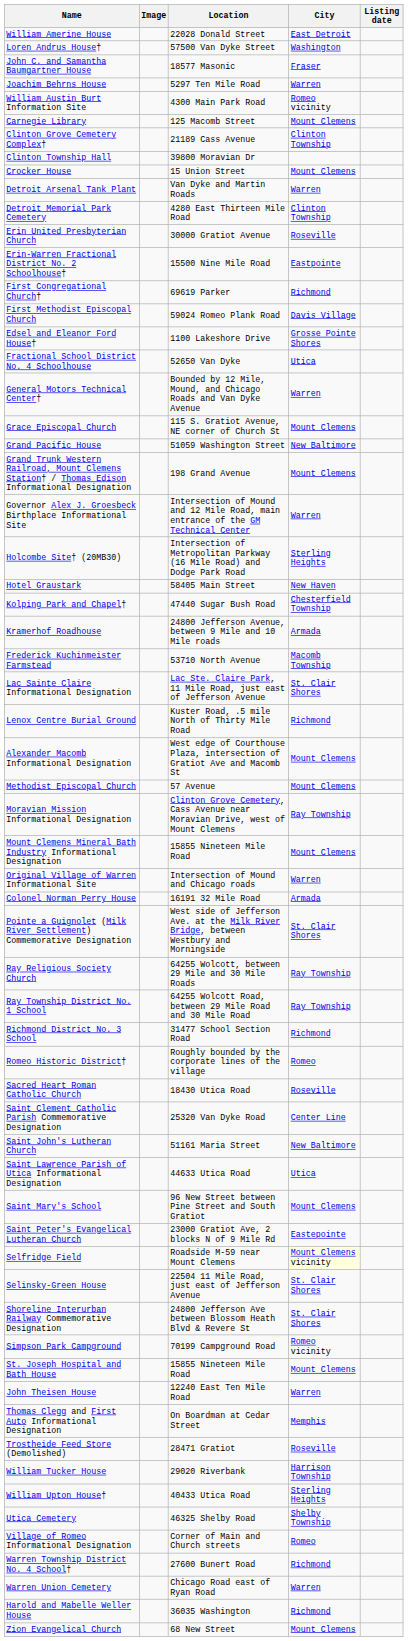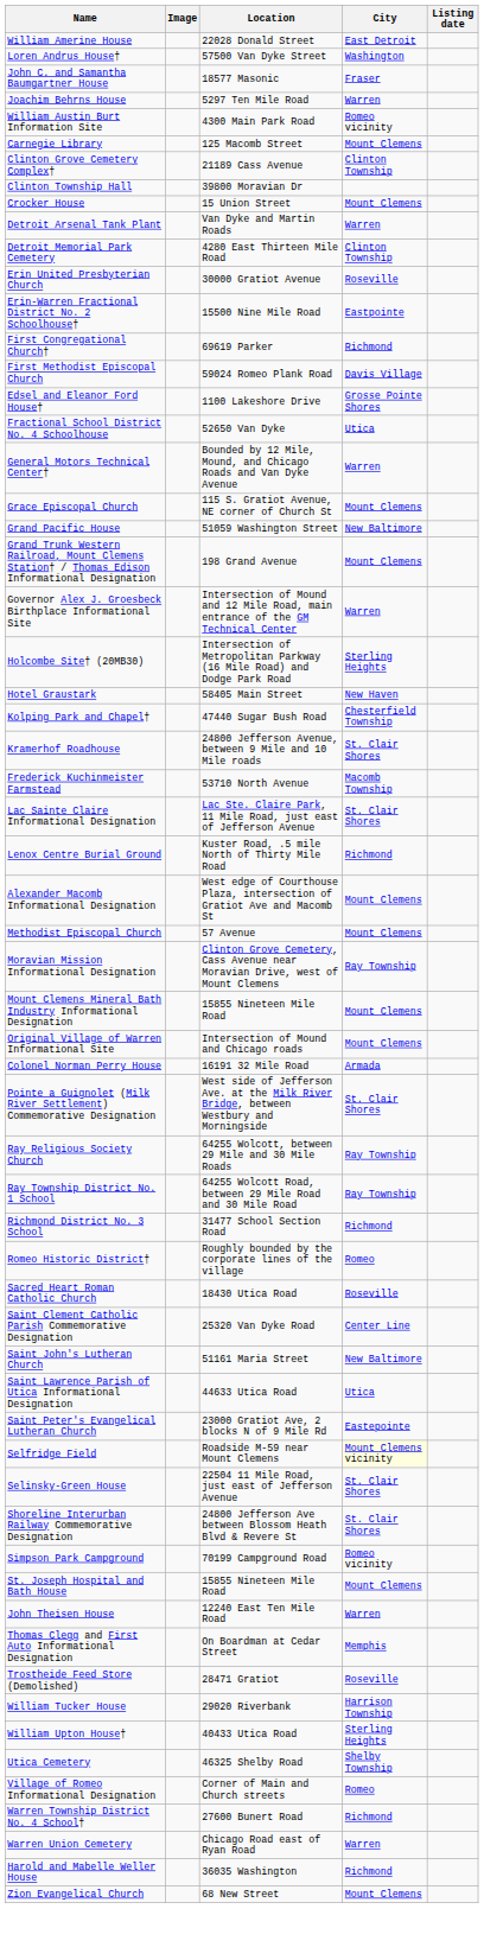 <table class="wikitable sortable" style="width:100%">
 <tr>
 <th>Name</th>
 <th>Image</th>
 <th>Location</th>
 <th>City</th>
 <th>Listing date</th>
 </tr>
 <tr>
 <td><a href='#'>William Amerine House</a></td>
 <td></td>
 <td>22028 Donald Street</td>
 <td><a href='#'>East Detroit</a></td>
 <td></td>
 </tr>
 <tr>
 <td><a href='#'>Loren Andrus House</a>†</td>
 <td></td>
 <td>57500 Van Dyke Street</td>
 <td><a href='#'>Washington</a></td>
 <td></td>
 </tr>
 <tr>
 <td><a href='#'>John C. and Samantha Baumgartner House</a></td>
 <td></td>
 <td>18577 Masonic</td>
 <td><a href='#'>Fraser</a></td>
 <td></td>
 </tr>
 <tr>
 <td><a href='#'>Joachim Behrns House</a></td>
 <td></td>
 <td>5297 Ten Mile Road</td>
 <td><a href='#'>Warren</a></td>
 <td></td>
 </tr>
 <tr>
 <td><a href='#'>William Austin Burt</a> Information Site</td>
 <td></td>
 <td>4300 Main Park Road</td>
 <td><a href='#'>Romeo</a> vicinity</td>
 <td></td>
 </tr>
 <tr>
 <td><a href='#'>Carnegie Library</a></td>
 <td></td>
 <td>125 Macomb Street</td>
 <td><a href='#'>Mount Clemens</a></td>
 <td></td>
 </tr>
 <tr>
 <td><a href='#'>Clinton Grove Cemetery Complex</a>†</td>
 <td></td>
 <td>21189 Cass Avenue</td>
 <td><a href='#'>Clinton Township</a></td>
 <td></td>
 </tr>
 <tr>
 <td><a href='#'>Clinton Township Hall</a></td>
 <td></td>
 <td>39800 Moravian Dr</td>
 <td></td>
 <td></td>
 </tr>
 <tr>
 <td><a href='#'>Crocker House</a></td>
 <td></td>
 <td>15 Union Street</td>
 <td><a href='#'>Mount Clemens</a></td>
 <td></td>
 </tr>
 <tr>
 <td><a href='#'>Detroit Arsenal Tank Plant</a></td>
 <td></td>
 <td>Van Dyke and Martin Roads</td>
 <td><a href='#'>Warren</a></td>
 <td></td>
 </tr>
 <tr>
 <td><a href='#'>Detroit Memorial Park Cemetery</a></td>
 <td></td>
 <td>4280 East Thirteen Mile Road</td>
 <td><a href='#'>Clinton Township</a></td>
 <td></td>
 </tr>
 <tr>
 <td><a href='#'>Erin United Presbyterian Church</a></td>
 <td></td>
 <td>30000 Gratiot Avenue</td>
 <td><a href='#'>Roseville</a></td>
 <td></td>
 </tr>
 <tr>
 <td><a href='#'>Erin-Warren Fractional District No. 2 Schoolhouse</a>†</td>
 <td></td>
 <td>15500 Nine Mile Road</td>
 <td><a href='#'>Eastpointe</a></td>
 <td></td>
 </tr>
 <tr>
 <td><a href='#'>First Congregational Church</a>†</td>
 <td></td>
 <td>69619 Parker</td>
 <td><a href='#'>Richmond</a></td>
 <td></td>
 </tr>
 <tr>
 <td><a href='#'>First Methodist Episcopal Church</a></td>
 <td></td>
 <td>59024 Romeo Plank Road</td>
 <td><a href='#'>Davis Village</a></td>
 <td></td>
 </tr>
 <tr>
 <td><a href='#'>Edsel and Eleanor Ford House</a>†</td>
 <td></td>
 <td>1100 Lakeshore Drive</td>
 <td><a href='#'>Grosse Pointe Shores</a></td>
 <td></td>
 </tr>
 <tr>
 <td><a href='#'>Fractional School District No. 4 Schoolhouse</a></td>
 <td></td>
 <td>52650 Van Dyke</td>
 <td><a href='#'>Utica</a></td>
 <td></td>
 </tr>
 <tr>
 <td><a href='#'>General Motors Technical Center</a>†</td>
 <td></td>
 <td>Bounded by 12 Mile, Mound, and Chicago Roads and Van Dyke Avenue</td>
 <td><a href='#'>Warren</a></td>
 <td></td>
 </tr>
 <tr>
 <td><a href='#'>Grace Episcopal Church</a></td>
 <td></td>
 <td>115 S. Gratiot Avenue, NE corner of Church St</td>
 <td><a href='#'>Mount Clemens</a></td>
 <td></td>
 </tr>
 <tr>
 <td><a href='#'>Grand Pacific House</a></td>
 <td></td>
 <td>51059 Washington Street</td>
 <td><a href='#'>New Baltimore</a></td>
 <td></td>
 </tr>
 <tr>
 <td><a href='#'>Grand Trunk Western Railroad, Mount Clemens Station</a>† / <a href='#'>Thomas Edison</a> Informational Designation</td>
 <td></td>
 <td>198 Grand Avenue</td>
 <td><a href='#'>Mount Clemens</a></td>
 <td></td>
 </tr>
 <tr>
 <td>Governor <a href='#'>Alex J. Groesbeck</a> Birthplace Informational Site</td>
 <td></td>
 <td>Intersection of Mound and 12 Mile Road, main entrance of the <a href='#'>GM Technical Center</a></td>
 <td><a href='#'>Warren</a></td>
 <td></td>
 </tr>
 <tr>
 <td><a href='#'>Holcombe Site</a>† (20MB30)</td>
 <td></td>
 <td>Intersection of Metropolitan Parkway (16 Mile Road) and Dodge Park Road</td>
 <td><a href='#'>Sterling Heights</a></td>
 <td></td>
 </tr>
 <tr>
 <td><a href='#'>Hotel Graustark</a></td>
 <td></td>
 <td>58405 Main Street</td>
 <td><a href='#'>New Haven</a></td>
 <td></td>
 </tr>
 <tr>
 <td><a href='#'>Kolping Park and Chapel</a>†</td>
 <td></td>
 <td>47440 Sugar Bush Road</td>
 <td><a href='#'>Chesterfield Township</a></td>
 <td></td>
 </tr>
 <tr>
 <td><a href='#'>Kramerhof Roadhouse</a></td>
 <td></td>
 <td>24800 Jefferson Avenue, between 9 Mile and 10 Mile roads</td>
-<td><a href='#'>Armada</a></td>
+<td><a href='#'>St. Clair Shores</a></td>
 <td></td>
 </tr>
 <tr>
 <td><a href='#'>Frederick Kuchinmeister Farmstead</a></td>
 <td></td>
 <td>53710 North Avenue</td>
 <td><a href='#'>Macomb Township</a></td>
 <td></td>
 </tr>
 <tr>
 <td><a href='#'>Lac Sainte Claire</a> Informational Designation</td>
 <td></td>
 <td><a href='#'>Lac Ste. Claire Park</a>, 11 Mile Road, just east of Jefferson Avenue</td>
 <td><a href='#'>St. Clair Shores</a></td>
 <td></td>
 </tr>
 <tr>
 <td><a href='#'>Lenox Centre Burial Ground</a></td>
 <td></td>
 <td>Kuster Road, .5 mile North of Thirty Mile Road</td>
 <td><a href='#'>Richmond</a></td>
 <td></td>
 </tr>
 <tr>
 <td><a href='#'>Alexander Macomb</a> Informational Designation</td>
 <td></td>
 <td>West edge of Courthouse Plaza, intersection of Gratiot Ave and Macomb St</td>
 <td><a href='#'>Mount Clemens</a></td>
 <td></td>
 </tr>
 <tr>
 <td><a href='#'>Methodist Episcopal Church</a></td>
 <td></td>
 <td>57 Avenue</td>
 <td><a href='#'>Mount Clemens</a></td>
 <td></td>
 </tr>
 <tr>
 <td><a href='#'>Moravian Mission</a> Informational Designation</td>
 <td></td>
 <td><a href='#'>Clinton Grove Cemetery</a>, Cass Avenue near Moravian Drive, west of Mount Clemens</td>
 <td><a href='#'>Ray Township</a></td>
 <td></td>
 </tr>
 <tr>
 <td><a href='#'>Mount Clemens Mineral Bath Industry</a> Informational Designation</td>
 <td></td>
 <td>15855 Nineteen Mile Road</td>
 <td><a href='#'>Mount Clemens</a></td>
 <td></td>
 </tr>
 <tr>
 <td><a href='#'>Original Village of Warren</a> Informational Site</td>
 <td></td>
 <td>Intersection of Mound and Chicago roads</td>
-<td><a href='#'>Warren</a></td>
+<td><a href='#'>Mount Clemens</a></td>
 <td></td>
 </tr>
 <tr>
 <td><a href='#'>Colonel Norman Perry House</a></td>
 <td></td>
 <td>16191 32 Mile Road</td>
 <td><a href='#'>Armada</a></td>
 <td></td>
 </tr>
 <tr>
 <td><a href='#'>Pointe a Guignolet</a> (<a href='#'>Milk River Settlement</a>) Commemorative Designation</td>
 <td></td>
 <td>West side of Jefferson Ave. at the <a href='#'>Milk River Bridge</a>, between Westbury and Morningside</td>
 <td><a href='#'>St. Clair Shores</a></td>
 <td></td>
 </tr>
 <tr>
 <td><a href='#'>Ray Religious Society Church</a></td>
 <td></td>
 <td>64255 Wolcott, between 29 Mile and 30 Mile Roads</td>
 <td><a href='#'>Ray Township</a></td>
 <td></td>
 </tr>
 <tr>
 <td><a href='#'>Ray Township District No. 1 School</a></td>
 <td></td>
 <td>64255 Wolcott Road, between 29 Mile Road and 30 Mile Road</td>
 <td><a href='#'>Ray Township</a></td>
 <td></td>
 </tr>
 <tr>
 <td><a href='#'>Richmond District No. 3 School</a></td>
 <td></td>
 <td>31477 School Section Road</td>
 <td><a href='#'>Richmond</a></td>
 <td></td>
 </tr>
 <tr>
 <td><a href='#'>Romeo Historic District</a>†</td>
 <td></td>
 <td>Roughly bounded by the corporate lines of the village</td>
 <td><a href='#'>Romeo</a></td>
 <td></td>
 </tr>
 <tr>
 <td><a href='#'>Sacred Heart Roman Catholic Church</a></td>
 <td></td>
 <td>18430 Utica Road</td>
 <td><a href='#'>Roseville</a></td>
 <td></td>
 </tr>
 <tr>
 <td><a href='#'>Saint Clement Catholic Parish</a> Commemorative Designation</td>
 <td></td>
 <td>25320 Van Dyke Road</td>
 <td><a href='#'>Center Line</a></td>
 <td></td>
 </tr>
 <tr>
 <td><a href='#'>Saint John's Lutheran Church</a></td>
 <td></td>
 <td>51161 Maria Street</td>
 <td><a href='#'>New Baltimore</a></td>
 <td></td>
 </tr>
 <tr>
 <td><a href='#'>Saint Lawrence Parish of Utica</a> Informational Designation</td>
 <td></td>
 <td>44633 Utica Road</td>
 <td><a href='#'>Utica</a></td>
-<td></td>
-</tr>
-<tr>
-<td><a href='#'>Saint Mary's School</a></td>
-<td></td>
-<td>96 New Street between Pine Street and South Gratiot</td>
-<td><a href='#'>Mount Clemens</a></td>
 <td></td>
 </tr>
 <tr>
 <td><a href='#'>Saint Peter's Evangelical Lutheran Church</a></td>
 <td></td>
 <td>23000 Gratiot Ave, 2 blocks N of 9 Mile Rd</td>
 <td><a href='#'>Eastepointe</a></td>
 <td></td>
 </tr>
 <tr>
 <td><a href='#'>Selfridge Field</a></td>
 <td></td>
 <td>Roadside M-59 near Mount Clemens</td>
 <td style="background: lightyellow;"><a href='#'>Mount Clemens</a> vicinity</td>
 <td></td>
 </tr>
 <tr>
 <td><a href='#'>Selinsky-Green House</a></td>
 <td></td>
 <td>22504 11 Mile Road, just east of Jefferson Avenue</td>
 <td><a href='#'>St. Clair Shores</a></td>
 <td></td>
 </tr>
 <tr>
 <td><a href='#'>Shoreline Interurban Railway</a> Commemorative Designation</td>
 <td></td>
 <td>24800 Jefferson Ave between Blossom Heath Blvd & Revere St</td>
 <td><a href='#'>St. Clair Shores</a></td>
 <td></td>
 </tr>
 <tr>
 <td><a href='#'>Simpson Park Campground</a></td>
 <td></td>
 <td>70199 Campground Road</td>
 <td><a href='#'>Romeo</a> vicinity</td>
 <td></td>
 </tr>
 <tr>
 <td><a href='#'>St. Joseph Hospital and Bath House</a></td>
 <td></td>
 <td>15855 Nineteen Mile Road</td>
 <td><a href='#'>Mount Clemens</a></td>
 <td></td>
 </tr>
 <tr>
 <td><a href='#'>John Theisen House</a></td>
 <td></td>
 <td>12240 East Ten Mile Road</td>
 <td><a href='#'>Warren</a></td>
 <td></td>
 </tr>
 <tr>
 <td><a href='#'>Thomas Clegg</a> and <a href='#'>First Auto</a> Informational Designation</td>
 <td></td>
 <td>On Boardman at Cedar Street</td>
 <td><a href='#'>Memphis</a></td>
 <td></td>
 </tr>
 <tr>
 <td><a href='#'>Trostheide Feed Store</a> (Demolished)</td>
 <td></td>
 <td>28471 Gratiot</td>
 <td><a href='#'>Roseville</a></td>
 <td></td>
 </tr>
 <tr>
 <td><a href='#'>William Tucker House</a></td>
 <td></td>
 <td>29020 Riverbank</td>
 <td><a href='#'>Harrison Township</a></td>
 <td></td>
 </tr>
 <tr>
 <td><a href='#'>William Upton House</a>†</td>
 <td></td>
 <td>40433 Utica Road</td>
 <td><a href='#'>Sterling Heights</a></td>
 <td></td>
 </tr>
 <tr>
 <td><a href='#'>Utica Cemetery</a></td>
 <td></td>
 <td>46325 Shelby Road</td>
 <td><a href='#'>Shelby Township</a></td>
 <td></td>
 </tr>
 <tr>
 <td><a href='#'>Village of Romeo</a> Informational Designation</td>
 <td></td>
 <td>Corner of Main and Church streets</td>
 <td><a href='#'>Romeo</a></td>
 <td></td>
 </tr>
 <tr>
 <td><a href='#'>Warren Township District No. 4 School</a>†</td>
 <td></td>
 <td>27600 Bunert Road</td>
 <td><a href='#'>Richmond</a></td>
 <td></td>
 </tr>
 <tr>
 <td><a href='#'>Warren Union Cemetery</a></td>
 <td></td>
 <td>Chicago Road east of Ryan Road</td>
 <td><a href='#'>Warren</a></td>
 <td></td>
 </tr>
 <tr>
 <td><a href='#'>Harold and Mabelle Weller House</a></td>
 <td></td>
 <td>36035 Washington</td>
 <td><a href='#'>Richmond</a></td>
 <td></td>
 </tr>
 <tr>
 <td><a href='#'>Zion Evangelical Church</a></td>
 <td></td>
 <td>68 New Street</td>
 <td><a href='#'>Mount Clemens</a></td>
 <td></td>
 </tr>
 </table>
